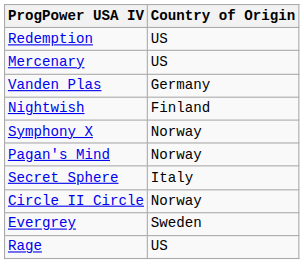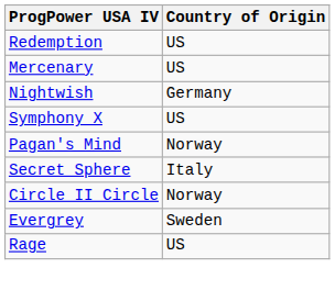 <table class="wikitable">
 <tr>
 <th>ProgPower USA IV</th>
 <th>Country of Origin</th>
 </tr>
 <tr>
 <td><a href='#'>Redemption</a></td>
 <td>US</td>
 </tr>
 <tr>
 <td><a href='#'>Mercenary</a></td>
 <td>US</td>
 </tr>
 <tr>
-<td><a href='#'>Vanden Plas</a></td>
+<td><a href='#'>Nightwish</a></td>
 <td>Germany</td>
 </tr>
 <tr>
-<td><a href='#'>Nightwish</a></td>
-<td>Finland</td>
-</tr>
-<tr>
 <td><a href='#'>Symphony X</a></td>
-<td>Norway</td>
+<td>US</td>
 </tr>
 <tr>
 <td><a href='#'>Pagan's Mind</a></td>
 <td>Norway</td>
 </tr>
 <tr>
 <td><a href='#'>Secret Sphere</a></td>
 <td>Italy</td>
 </tr>
 <tr>
 <td><a href='#'>Circle II Circle</a></td>
 <td>Norway</td>
 </tr>
 <tr>
 <td><a href='#'>Evergrey</a></td>
 <td>Sweden</td>
 </tr>
 <tr>
 <td><a href='#'>Rage</a></td>
 <td>US</td>
 </tr>
 </table>
